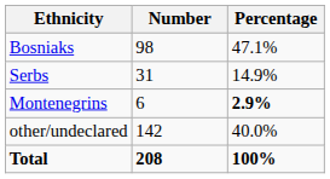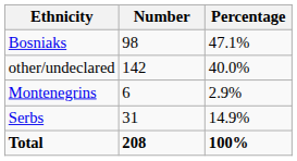 <table class="wikitable">
 <tr>
 <th width="100px">Ethnicity</th>
 <th width="80px">Number</th>
 <th width="80px">Percentage</th>
 </tr>
 <tr>
 <td><a href='#'>Bosniaks</a></td>
 <td>98</td>
 <td>47.1%</td>
 </tr>
 <tr>
-<td><a href='#'>Serbs</a></td>
-<td>31</td>
-<td>14.9%</td>
+<td>other/undeclared</td>
+<td>142</td>
+<td>40.0%</td>
 </tr>
 <tr>
 <td><a href='#'>Montenegrins</a></td>
 <td>6</td>
-<td><strong>2.9%</strong></td>
+<td>2.9%</td>
 </tr>
 <tr>
-<td>other/undeclared</td>
-<td>142</td>
-<td>40.0%</td>
+<td><a href='#'>Serbs</a></td>
+<td>31</td>
+<td>14.9%</td>
 </tr>
 <tr>
 <td><strong>Total</strong></td>
 <td><strong>208</strong></td>
 <td><strong>100%</strong></td>
 </tr>
 </table>
